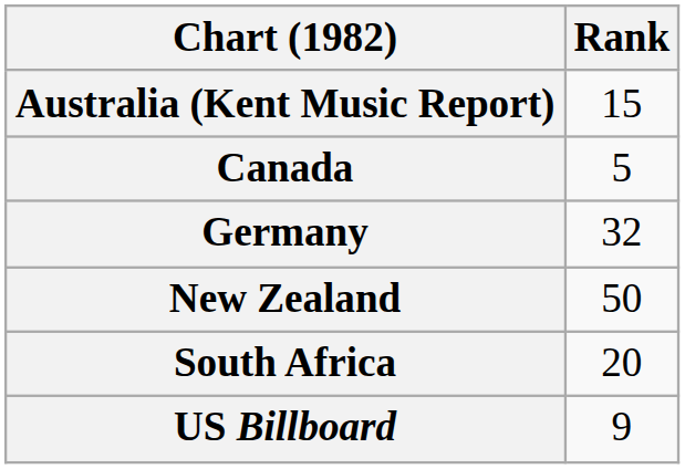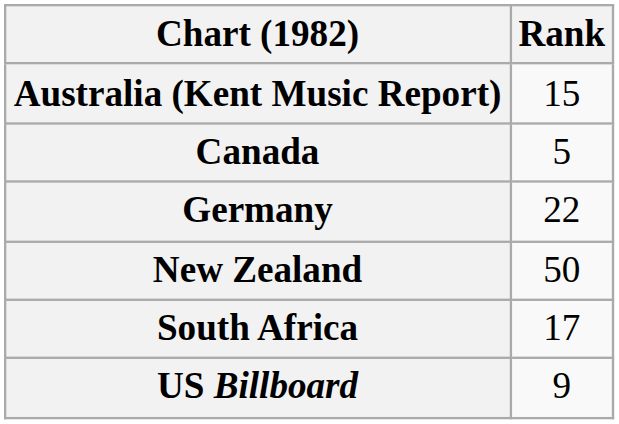 <table class="wikitable sortable plainrowheaders">
 <tr>
 <th scope="col">Chart (1982)</th>
 <th scope="col">Rank</th>
 </tr>
 <tr>
 <th scope="row">Australia (Kent Music Report)</th>
 <td style="text-align:center;">15</td>
 </tr>
 <tr>
 <th scope="row">Canada</th>
 <td style="text-align:center;">5</td>
 </tr>
 <tr>
 <th scope="row">Germany</th>
-<td style="text-align:center;">32</td>
+<td style="text-align:center;">22</td>
 </tr>
 <tr>
 <th scope="row">New Zealand</th>
 <td style="text-align:center;">50</td>
 </tr>
 <tr>
 <th scope="row">South Africa</th>
-<td align="center">20</td>
+<td align="center">17</td>
 </tr>
 <tr>
 <th scope="row">US <em>Billboard</em></th>
 <td style="text-align:center;">9</td>
 </tr>
 </table>
